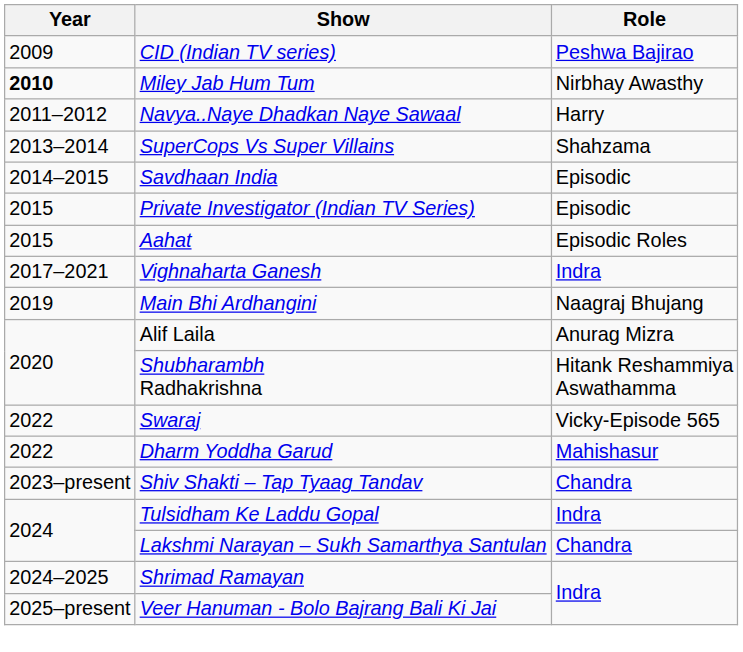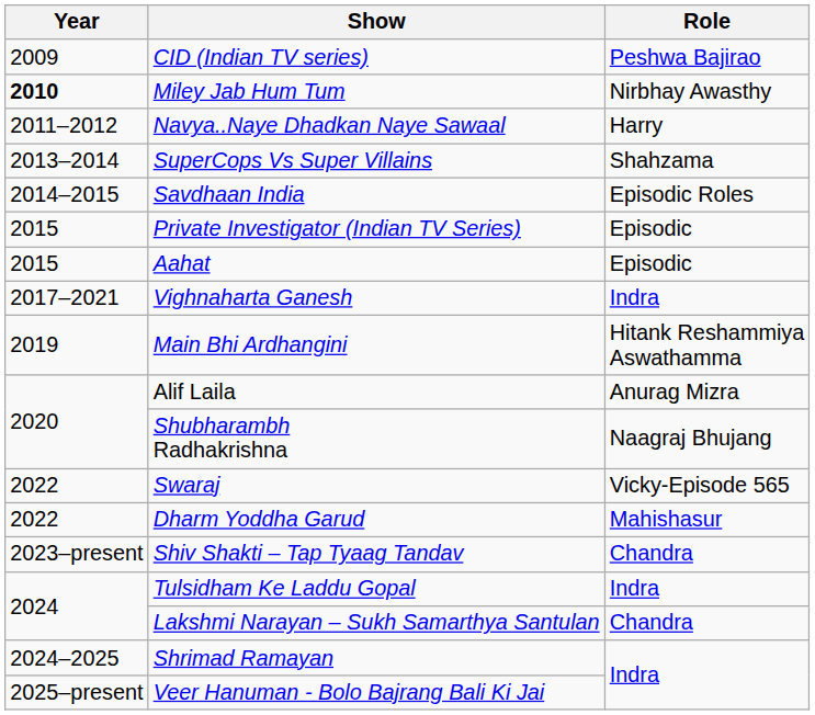 <table class="wikitable">
 <tr>
 <th>Year</th>
 <th>Show</th>
 <th>Role</th>
 </tr>
 <tr>
 <td>2009</td>
 <td><em><a href='#'>CID (Indian TV series)</a></em></td>
 <td><a href='#'>Peshwa Bajirao</a></td>
 </tr>
 <tr>
 <td><strong>2010</strong></td>
 <td><em><a href='#'>Miley Jab Hum Tum</a></em></td>
 <td>Nirbhay Awasthy</td>
 </tr>
 <tr>
 <td>2011–2012</td>
 <td><em><a href='#'>Navya..Naye Dhadkan Naye Sawaal</a></em></td>
 <td>Harry</td>
 </tr>
 <tr>
 <td>2013–2014</td>
 <td><em><a href='#'>SuperCops Vs Super Villains</a></em></td>
 <td>Shahzama</td>
 </tr>
 <tr>
 <td>2014–2015</td>
 <td><em><a href='#'>Savdhaan India</a></em></td>
-<td>Episodic</td>
+<td>Episodic Roles</td>
 </tr>
 <tr>
 <td>2015</td>
 <td><em><a href='#'>Private Investigator (Indian TV Series)</a></em></td>
 <td>Episodic</td>
 </tr>
 <tr>
 <td>2015</td>
 <td><em><a href='#'>Aahat</a></em></td>
-<td>Episodic Roles</td>
+<td>Episodic</td>
 </tr>
 <tr>
 <td>2017–2021</td>
 <td><em><a href='#'>Vighnaharta Ganesh</a></em></td>
 <td><a href='#'>Indra</a></td>
 </tr>
 <tr>
 <td>2019</td>
 <td><em><a href='#'>Main Bhi Ardhangini</a></em></td>
-<td>Naagraj Bhujang</td>
+<td>Hitank Reshammiya<br>Aswathamma</td>
 </tr>
 <tr>
 <td rowspan="2">2020</td>
 <td>Alif Laila</td>
 <td>Anurag Mizra</td>
 </tr>
 <tr>
 <td><em><a href='#'>Shubharambh</a></em><br>Radhakrishna</td>
-<td>Hitank Reshammiya<br>Aswathamma</td>
+<td>Naagraj Bhujang</td>
 </tr>
 <tr>
 <td>2022</td>
 <td><em> <a href='#'>Swaraj</a></em></td>
 <td>Vicky-Episode 565</td>
 </tr>
 <tr>
 <td>2022</td>
 <td><em><a href='#'>Dharm Yoddha Garud</a></em></td>
 <td><a href='#'>Mahishasur</a></td>
 </tr>
 <tr>
 <td>2023–present</td>
 <td><em><a href='#'>Shiv Shakti – Tap Tyaag Tandav</a></em></td>
 <td><a href='#'>Chandra</a></td>
 </tr>
 <tr>
 <td rowspan="2">2024</td>
 <td><em><a href='#'>Tulsidham Ke Laddu Gopal</a></em></td>
 <td><a href='#'>Indra</a></td>
 </tr>
 <tr>
 <td><em><a href='#'>Lakshmi Narayan – Sukh Samarthya Santulan</a></em></td>
 <td><a href='#'>Chandra</a></td>
 </tr>
 <tr>
 <td>2024–2025</td>
 <td><em><a href='#'>Shrimad Ramayan</a></em></td>
 <td rowspan="2"><a href='#'>Indra</a></td>
 </tr>
 <tr>
 <td>2025–present</td>
 <td><em><a href='#'>Veer Hanuman - Bolo Bajrang Bali Ki Jai</a></em></td>
 </tr>
 </table>
